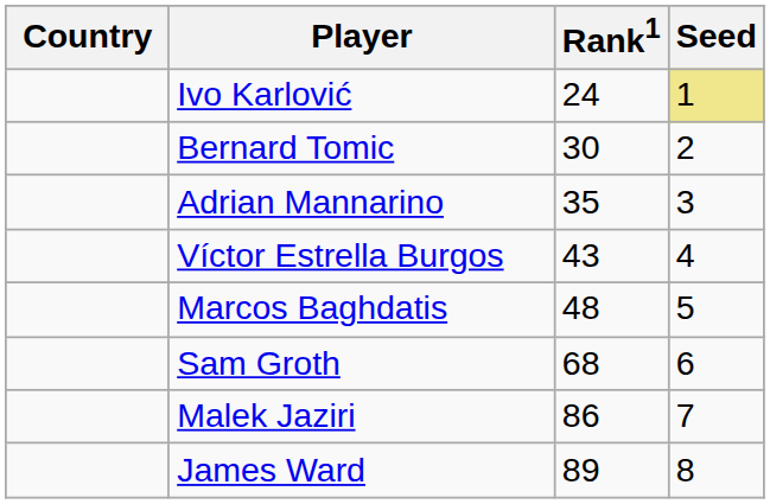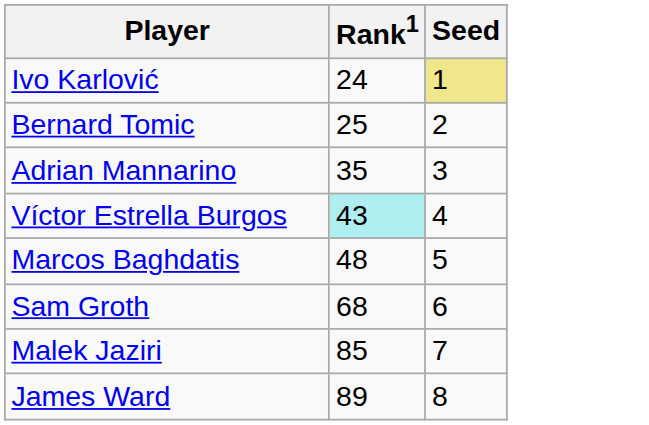 <table class="sortable wikitable">
 <tr>
-<th width="70">Country</th>
 <th width="175">Player</th>
 <th>Rank<sup>1</sup></th>
 <th>Seed</th>
 </tr>
 <tr>
-<td></td>
 <td><a href='#'>Ivo Karlović</a></td>
 <td>24</td>
 <td style="background: khaki;">1</td>
 </tr>
 <tr>
-<td></td>
 <td><a href='#'>Bernard Tomic</a></td>
-<td>30</td>
+<td>25</td>
 <td>2</td>
 </tr>
 <tr>
-<td></td>
 <td><a href='#'>Adrian Mannarino</a></td>
 <td>35</td>
 <td>3</td>
 </tr>
 <tr>
-<td></td>
 <td><a href='#'>Víctor Estrella Burgos</a></td>
-<td>43</td>
+<td style="background: paleturquoise;">43</td>
 <td>4</td>
 </tr>
 <tr>
-<td></td>
 <td><a href='#'>Marcos Baghdatis</a></td>
 <td>48</td>
 <td>5</td>
 </tr>
 <tr>
-<td></td>
 <td><a href='#'>Sam Groth</a></td>
 <td>68</td>
 <td>6</td>
 </tr>
 <tr>
-<td></td>
 <td><a href='#'>Malek Jaziri</a></td>
-<td>86</td>
+<td>85</td>
 <td>7</td>
 </tr>
 <tr>
-<td></td>
 <td><a href='#'>James Ward</a></td>
 <td>89</td>
 <td>8</td>
 </tr>
 </table>
